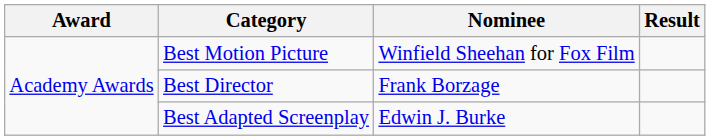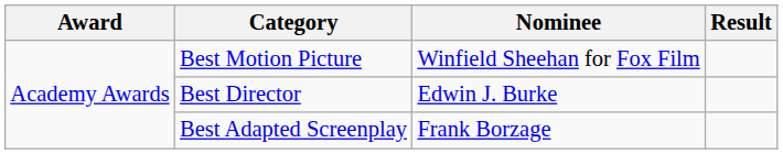 <table class="wikitable plainrowheaders">
 <tr>
 <th>Award</th>
 <th>Category</th>
 <th>Nominee</th>
 <th>Result</th>
 </tr>
 <tr>
 <td rowspan="3"><a href='#'>Academy Awards</a></td>
 <td><a href='#'>Best Motion Picture</a></td>
 <td><a href='#'>Winfield Sheehan</a> for <a href='#'>Fox Film</a></td>
 <td></td>
 </tr>
 <tr>
 <td><a href='#'>Best Director</a></td>
-<td><a href='#'>Frank Borzage</a></td>
+<td><a href='#'>Edwin J. Burke</a></td>
 <td></td>
 </tr>
 <tr>
 <td><a href='#'>Best Adapted Screenplay</a></td>
-<td><a href='#'>Edwin J. Burke</a></td>
+<td><a href='#'>Frank Borzage</a></td>
 <td></td>
 </tr>
 </table>
